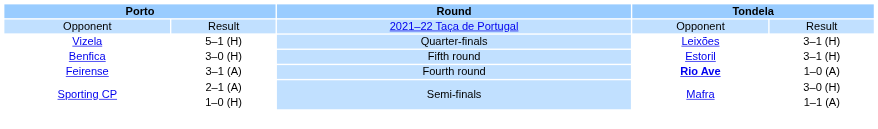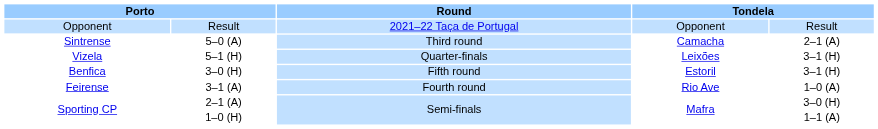 <table style="width:100%; text-align:center;">
 <tr style="vertical-align:top; background:#9cf;">
 <th colspan=2 style="width:1*">Porto</th>
 <th><strong>Round</strong></th>
 <th colspan=2 style="width:1*">Tondela</th>
 </tr>
 <tr style="vertical-align:top; background:#c1e0ff;">
 <td>Opponent</td>
 <td>Result</td>
 <td><a href='#'>2021–22 Taça de Portugal</a></td>
 <td>Opponent</td>
 <td>Result</td>
+</tr>
+<tr>
+<td><a href='#'>Sintrense</a></td>
+<td>5–0 (A)</td>
+<td style="background:#c1e0ff;">Third round</td>
+<td><a href='#'>Camacha</a></td>
+<td>2–1 (A)</td>
 </tr>
 <tr>
 <td><a href='#'>Vizela</a></td>
 <td>5–1 (H)</td>
 <td style="background:#c1e0ff;">Quarter-finals</td>
 <td><a href='#'>Leixões</a></td>
 <td>3–1 (H)</td>
 </tr>
 <tr>
 <td><a href='#'>Benfica</a></td>
 <td>3–0 (H)</td>
 <td style="background:#c1e0ff;">Fifth round</td>
 <td><a href='#'>Estoril</a></td>
 <td>3–1 (H)</td>
 </tr>
 <tr>
 <td><a href='#'>Feirense</a></td>
 <td>3–1 (A)</td>
 <td style="background:#c1e0ff;">Fourth round</td>
-<td><strong><a href='#'>Rio Ave</a></strong></td>
+<td><a href='#'>Rio Ave</a></td>
 <td>1–0  (A)</td>
 </tr>
 <tr>
 <td rowspan="2"><a href='#'>Sporting CP</a></td>
 <td>2–1 (A)</td>
 <td rowspan="2" style="background:#c1e0ff;">Semi-finals</td>
 <td rowspan="2"><a href='#'>Mafra</a></td>
 <td>3–0 (H)</td>
 </tr>
 <tr>
 <td>1–0 (H)</td>
 <td>1–1 (A)</td>
 </tr>
 </table>
